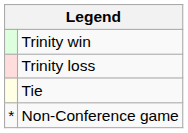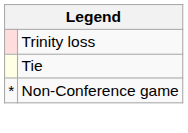 <table class="wikitable" style="font-size:90%">
 <tr>
 <th colspan="2">Legend</th>
-</tr>
-<tr>
-<td bgcolor="#DDFFDD"> </td>
-<td>Trinity win</td>
 </tr>
 <tr>
 <td bgcolor="#FFDDDD"> </td>
 <td>Trinity loss</td>
 </tr>
 <tr>
 <td bgcolor="#FFFFE6"> </td>
 <td>Tie</td>
 </tr>
 <tr>
 <td>*</td>
 <td>Non-Conference game</td>
 </tr>
 </table>
